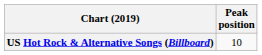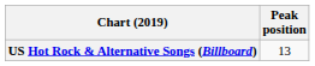 <table class="wikitable plainrowheaders" style="text-align:center">
 <tr>
 <th>Chart (2019)</th>
 <th>Peak<br>position</th>
 </tr>
 <tr>
 <th scope="row">US <a href='#'>Hot Rock & Alternative Songs</a> (<em><a href='#'>Billboard</a></em>)</th>
-<td>10</td>
+<td>13</td>
 </tr>
 </table>
